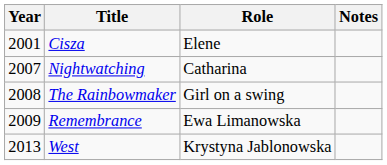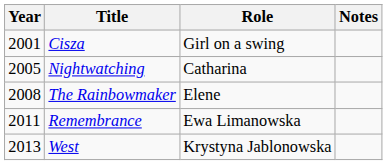 <table class="wikitable sortable">
 <tr>
 <th>Year</th>
 <th>Title</th>
 <th>Role</th>
 <th class="unsortable">Notes</th>
 </tr>
 <tr>
 <td>2001</td>
 <td><em><a href='#'>Cisza</a></em></td>
-<td>Elene</td>
+<td>Girl on a swing</td>
 <td></td>
 </tr>
 <tr>
-<td>2007</td>
+<td>2005</td>
 <td><em><a href='#'>Nightwatching</a></em></td>
 <td>Catharina</td>
 <td></td>
 </tr>
 <tr>
 <td>2008</td>
 <td><em><a href='#'>The Rainbowmaker</a></em></td>
-<td>Girl on a swing</td>
+<td>Elene</td>
 <td></td>
 </tr>
 <tr>
-<td>2009</td>
+<td>2011</td>
 <td><em><a href='#'>Remembrance</a></em></td>
 <td>Ewa Limanowska</td>
 <td></td>
 </tr>
 <tr>
 <td>2013</td>
 <td><em><a href='#'>West</a></em></td>
 <td>Krystyna Jablonowska</td>
 <td></td>
 </tr>
 </table>
